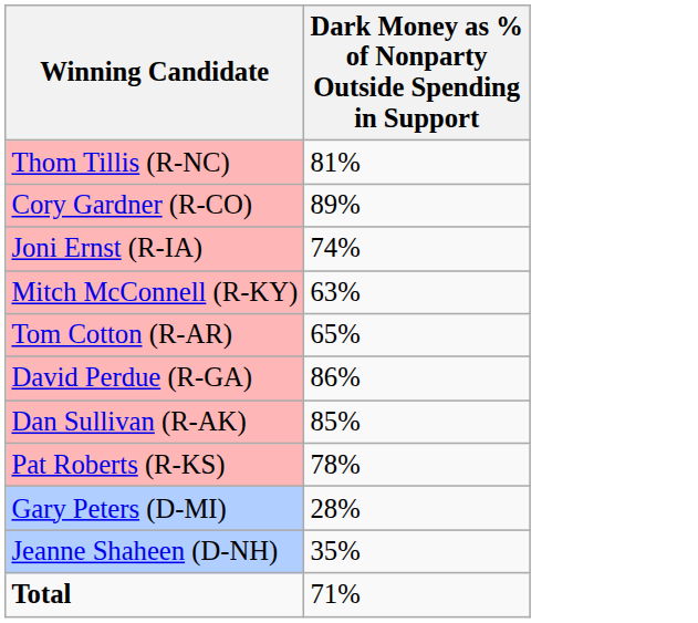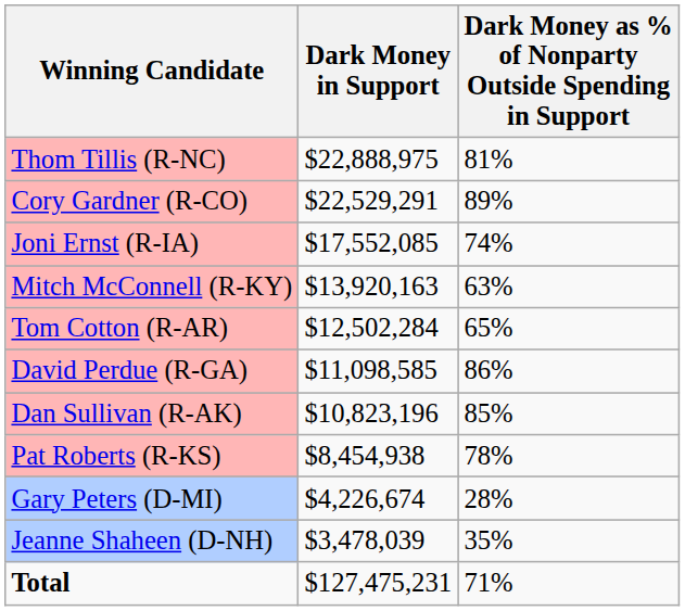 <table class="wikitable">
 <tr>
 <th>Winning Candidate</th>
+<th>Dark Money<br>in Support</th>
 <th>Dark Money as %<br>of Nonparty<br>Outside Spending<br>in Support</th>
 </tr>
 <tr>
 <td style="background:#FFB6B6"><a href='#'>Thom Tillis</a> (R-NC)</td>
+<td>$22,888,975</td>
 <td>81%</td>
 </tr>
 <tr>
 <td style="background:#FFB6B6"><a href='#'>Cory Gardner</a> (R-CO)</td>
+<td>$22,529,291</td>
 <td>89%</td>
 </tr>
 <tr>
 <td style="background:#FFB6B6"><a href='#'>Joni Ernst</a> (R-IA)</td>
+<td>$17,552,085</td>
 <td>74%</td>
 </tr>
 <tr>
 <td style="background:#FFB6B6"><a href='#'>Mitch McConnell</a> (R-KY)</td>
+<td>$13,920,163</td>
 <td>63%</td>
 </tr>
 <tr>
 <td style="background:#FFB6B6"><a href='#'>Tom Cotton</a> (R-AR)</td>
+<td>$12,502,284</td>
 <td>65%</td>
 </tr>
 <tr>
 <td style="background:#FFB6B6"><a href='#'>David Perdue</a> (R-GA)</td>
+<td>$11,098,585</td>
 <td>86%</td>
 </tr>
 <tr>
 <td style="background:#FFB6B6"><a href='#'>Dan Sullivan</a> (R-AK)</td>
+<td>$10,823,196</td>
 <td>85%</td>
 </tr>
 <tr>
 <td style="background:#FFB6B6"><a href='#'>Pat Roberts</a> (R-KS)</td>
+<td>$8,454,938</td>
 <td>78%</td>
 </tr>
 <tr>
 <td style="background:#B0CEFF"><a href='#'>Gary Peters</a> (D-MI)</td>
+<td>$4,226,674</td>
 <td>28%</td>
 </tr>
 <tr>
 <td style="background:#B0CEFF"><a href='#'>Jeanne Shaheen</a> (D-NH)</td>
+<td>$3,478,039</td>
 <td>35%</td>
 </tr>
 <tr>
 <td><strong>Total</strong></td>
+<td>$127,475,231</td>
 <td>71%</td>
 </tr>
 </table>
